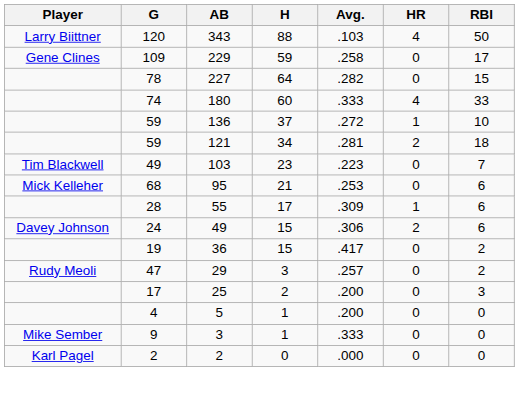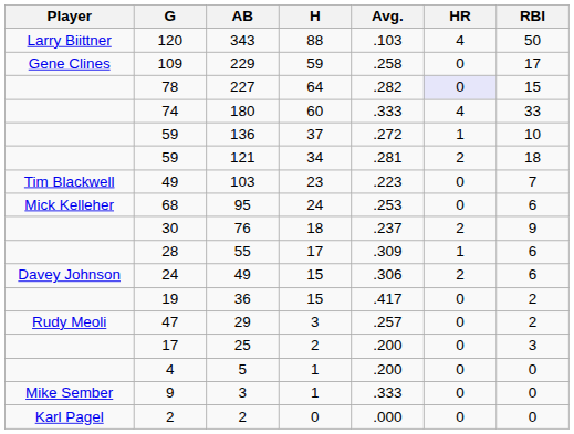 <table class="wikitable sortable">
 <tr>
 <th bgcolor="#DDDDFF" width="16%">Player</th>
 <th bgcolor="#DDDDFF" width="9%">G</th>
 <th bgcolor="#DDDDFF" width="9%">AB</th>
 <th bgcolor="#DDDDFF" width="9%">H</th>
 <th bgcolor="#DDDDFF" width="9%">Avg.</th>
 <th bgcolor="#DDDDFF" width="9%">HR</th>
 <th bgcolor="#DDDDFF" width="9%">RBI</th>
 </tr>
 <tr align="center">
 <td><a href='#'>Larry Biittner</a></td>
 <td>120</td>
 <td>343</td>
 <td>88</td>
 <td>.103</td>
 <td>4</td>
 <td>50</td>
 </tr>
 <tr align=center>
 <td><a href='#'>Gene Clines</a></td>
 <td>109</td>
 <td>229</td>
 <td>59</td>
 <td>.258</td>
 <td>0</td>
 <td>17</td>
 </tr>
 <tr align=center>
 <td></td>
 <td>78</td>
 <td>227</td>
 <td>64</td>
 <td>.282</td>
-<td>0</td>
+<td style="background: lavender;">0</td>
 <td>15</td>
 </tr>
 <tr align="center">
 <td></td>
 <td>74</td>
 <td>180</td>
 <td>60</td>
 <td>.333</td>
 <td>4</td>
 <td>33</td>
 </tr>
 <tr align="center">
 <td></td>
 <td>59</td>
 <td>136</td>
 <td>37</td>
 <td>.272</td>
 <td>1</td>
 <td>10</td>
 </tr>
 <tr align="center">
 <td></td>
 <td>59</td>
 <td>121</td>
 <td>34</td>
 <td>.281</td>
 <td>2</td>
 <td>18</td>
 </tr>
 <tr align="center">
 <td><a href='#'>Tim Blackwell</a></td>
 <td>49</td>
 <td>103</td>
 <td>23</td>
 <td>.223</td>
 <td>0</td>
 <td>7</td>
 </tr>
 <tr align=center>
 <td><a href='#'>Mick Kelleher</a></td>
 <td>68</td>
 <td>95</td>
-<td>21</td>
+<td>24</td>
 <td>.253</td>
 <td>0</td>
 <td>6</td>
+</tr>
+<tr align=center>
+<td></td>
+<td>30</td>
+<td>76</td>
+<td>18</td>
+<td>.237</td>
+<td>2</td>
+<td>9</td>
 </tr>
 <tr align="center">
 <td></td>
 <td>28</td>
 <td>55</td>
 <td>17</td>
 <td>.309</td>
 <td>1</td>
 <td>6</td>
 </tr>
 <tr align="center">
 <td><a href='#'>Davey Johnson</a></td>
 <td>24</td>
 <td>49</td>
 <td>15</td>
 <td>.306</td>
 <td>2</td>
 <td>6</td>
 </tr>
 <tr align=center>
 <td></td>
 <td>19</td>
 <td>36</td>
 <td>15</td>
 <td>.417</td>
 <td>0</td>
 <td>2</td>
 </tr>
 <tr align="center">
 <td><a href='#'>Rudy Meoli</a></td>
 <td>47</td>
 <td>29</td>
 <td>3</td>
 <td>.257</td>
 <td>0</td>
 <td>2</td>
 </tr>
 <tr align=center>
 <td></td>
 <td>17</td>
 <td>25</td>
 <td>2</td>
 <td>.200</td>
 <td>0</td>
 <td>3</td>
 </tr>
 <tr align="center">
 <td></td>
 <td>4</td>
 <td>5</td>
 <td>1</td>
 <td>.200</td>
 <td>0</td>
 <td>0</td>
 </tr>
 <tr align="center">
 <td><a href='#'>Mike Sember</a></td>
 <td>9</td>
 <td>3</td>
 <td>1</td>
 <td>.333</td>
 <td>0</td>
 <td>0</td>
 </tr>
 <tr align=center>
 <td><a href='#'>Karl Pagel</a></td>
 <td>2</td>
 <td>2</td>
 <td>0</td>
 <td>.000</td>
 <td>0</td>
 <td>0</td>
 </tr>
 </table>
